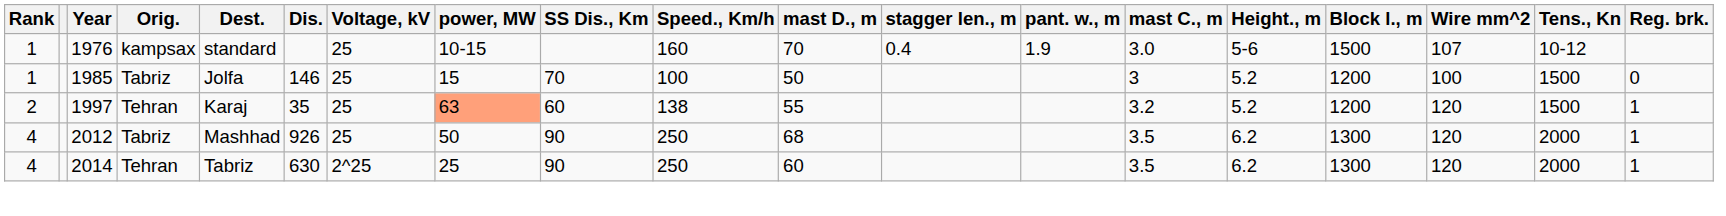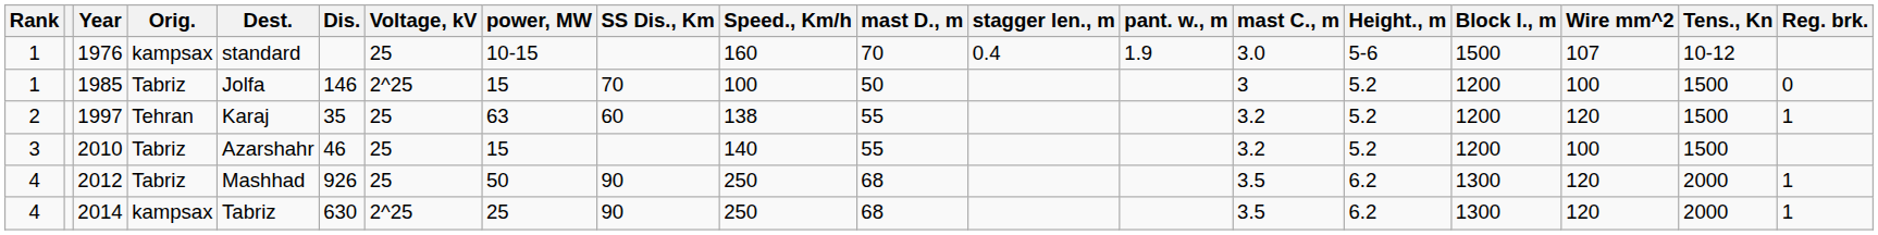 <table class="wikitable sortable">
 <tr>
 <th>Rank</th>
 <th></th>
 <th>Year</th>
 <th>Orig.</th>
 <th>Dest.</th>
 <th>Dis.</th>
 <th>Voltage, kV</th>
 <th>power, MW</th>
 <th>SS Dis., Km</th>
 <th>Speed., Km/h</th>
 <th>mast D., m</th>
 <th>stagger len., m</th>
 <th>pant. w., m</th>
 <th>mast C., m</th>
 <th>Height., m</th>
 <th>Block l., m</th>
 <th>Wire mm^2</th>
 <th>Tens., Kn</th>
 <th>Reg. brk.</th>
 </tr>
 <tr>
 <td align=center>1</td>
 <td></td>
 <td Year>1976</td>
 <td Orig.>kampsax</td>
 <td Dest.>standard</td>
 <td Dis.></td>
 <td kV.>25</td>
 <td power>10-15</td>
 <td SS Dis.></td>
 <td Speed>160</td>
 <td mast D.>70</td>
 <td l. stagger.>0.4</td>
 <td pant. w.>1.9</td>
 <td mast C.>3.0</td>
 <td Height>5-6</td>
 <td Block l.>1500</td>
 <td Wire.>107</td>
 <td Tens.>10-12</td>
 <td Reg. brk.></td>
 </tr>
 <tr>
 <td align=center>1</td>
 <td></td>
 <td Year>1985</td>
 <td Orig.>Tabriz</td>
 <td Dest.>Jolfa</td>
 <td Dis.>146</td>
-<td kV.>25</td>
+<td kV.>2^25</td>
 <td power>15</td>
 <td SS Dis.>70</td>
 <td Speed>100</td>
 <td mast D.>50</td>
 <td l. stagger.></td>
 <td pant. w.></td>
 <td mast C.>3</td>
 <td Height>5.2</td>
 <td Block l.>1200</td>
 <td Wire.>100</td>
 <td Tens.>1500</td>
 <td Reg. brk.>0</td>
 </tr>
 <tr>
 <td align=center>2</td>
 <td></td>
 <td Year>1997</td>
 <td Orig.>Tehran</td>
 <td Dest.>Karaj</td>
 <td Dis.>35</td>
 <td kV.>25</td>
-<td power style="background: lightsalmon;">63</td>
+<td power>63</td>
 <td SS Dis.>60</td>
 <td Speed>138</td>
 <td mast D.>55</td>
 <td l. stagger.></td>
 <td pant. w.></td>
 <td mast C.>3.2</td>
 <td Height>5.2</td>
 <td Block l.>1200</td>
 <td Wire.>120</td>
 <td Tens.>1500</td>
 <td Reg. brk.>1</td>
+</tr>
+<tr>
+<td align=center>3</td>
+<td></td>
+<td Year>2010</td>
+<td Orig.>Tabriz</td>
+<td Dest.>Azarshahr</td>
+<td Dis.>46</td>
+<td kV.>25</td>
+<td power>15</td>
+<td SS Dis.></td>
+<td Speed>140</td>
+<td mast D.>55</td>
+<td l. stagger.></td>
+<td pant. w.></td>
+<td mast C.>3.2</td>
+<td Height>5.2</td>
+<td Block l.>1200</td>
+<td Wire.>100</td>
+<td Tens.>1500</td>
+<td Reg. brk.></td>
 </tr>
 <tr>
 <td align=center>4</td>
 <td></td>
 <td Year>2012</td>
 <td Orig.>Tabriz</td>
 <td Dest.>Mashhad</td>
 <td Dis.>926</td>
 <td kV.>25</td>
 <td power>50</td>
 <td SS Dis.>90</td>
 <td Speed>250</td>
 <td mast D.>68</td>
 <td l. stagger.></td>
 <td pant. w.></td>
 <td mast C.>3.5</td>
 <td Height>6.2</td>
 <td Block l.>1300</td>
 <td Wire.>120</td>
 <td Tens.>2000</td>
 <td Reg. brk.>1</td>
 </tr>
 <tr>
 <td align=center>4</td>
 <td></td>
 <td Year>2014</td>
-<td Orig.>Tehran</td>
+<td Orig.>kampsax</td>
 <td Dest.>Tabriz</td>
 <td Dis.>630</td>
 <td kV.>2^25</td>
 <td power>25</td>
 <td SS Dis.>90</td>
 <td Speed>250</td>
-<td mast D.>60</td>
+<td mast D.>68</td>
 <td l. stagger.></td>
 <td pant. w.></td>
 <td mast C.>3.5</td>
 <td Height>6.2</td>
 <td Block l.>1300</td>
 <td Wire.>120</td>
 <td Tens.>2000</td>
 <td Reg. brk.>1</td>
 </tr>
 </table>
